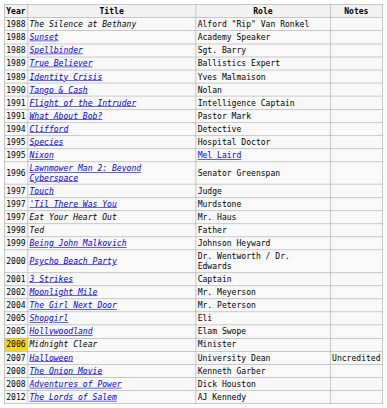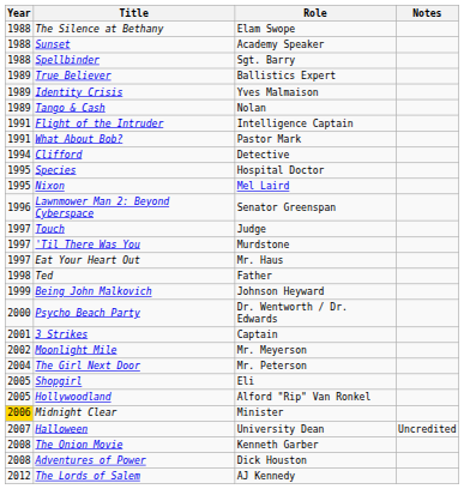 <table class="wikitable sortable">
 <tr>
 <th>Year</th>
 <th>Title</th>
 <th>Role</th>
 <th>Notes</th>
 </tr>
 <tr>
 <td>1988</td>
 <td><em>The Silence at Bethany</em></td>
-<td>Alford "Rip" Van Ronkel</td>
+<td>Elam Swope</td>
 <td></td>
 </tr>
 <tr>
 <td>1988</td>
 <td><a href='#'><em>Sunset</em></a></td>
 <td>Academy Speaker</td>
 <td></td>
 </tr>
 <tr>
 <td>1988</td>
 <td><a href='#'><em>Spellbinder</em></a></td>
 <td>Sgt. Barry</td>
 <td></td>
 </tr>
 <tr>
 <td>1989</td>
 <td><a href='#'><em>True Believer</em></a></td>
 <td>Ballistics Expert</td>
 <td></td>
 </tr>
 <tr>
 <td>1989</td>
 <td><a href='#'><em>Identity Crisis</em></a></td>
 <td>Yves Malmaison</td>
 <td></td>
 </tr>
 <tr>
-<td>1990</td>
+<td>1989</td>
 <td><em><a href='#'>Tango & Cash</a></em></td>
 <td>Nolan</td>
 <td></td>
 </tr>
 <tr>
 <td>1991</td>
 <td><em><a href='#'>Flight of the Intruder</a></em></td>
 <td>Intelligence Captain</td>
 <td></td>
 </tr>
 <tr>
 <td>1991</td>
 <td><em><a href='#'>What About Bob?</a></em></td>
 <td>Pastor Mark</td>
 <td></td>
 </tr>
 <tr>
 <td>1994</td>
 <td><a href='#'><em>Clifford</em></a></td>
 <td>Detective</td>
 <td></td>
 </tr>
 <tr>
 <td>1995</td>
 <td><a href='#'><em>Species</em></a></td>
 <td>Hospital Doctor</td>
 <td></td>
 </tr>
 <tr>
 <td>1995</td>
 <td><a href='#'><em>Nixon</em></a></td>
 <td><a href='#'>Mel Laird</a></td>
 <td></td>
 </tr>
 <tr>
 <td>1996</td>
 <td><em><a href='#'>Lawnmower Man 2: Beyond Cyberspace</a></em></td>
 <td>Senator Greenspan</td>
 <td></td>
 </tr>
 <tr>
 <td>1997</td>
 <td><a href='#'><em>Touch</em></a></td>
 <td>Judge</td>
 <td></td>
 </tr>
 <tr>
 <td>1997</td>
 <td><em><a href='#'>'Til There Was You</a></em></td>
 <td>Murdstone</td>
 <td></td>
 </tr>
 <tr>
 <td>1997</td>
 <td><em>Eat Your Heart Out</em></td>
 <td>Mr. Haus</td>
 <td></td>
 </tr>
 <tr>
 <td>1998</td>
 <td><em>Ted</em></td>
 <td>Father</td>
 <td></td>
 </tr>
 <tr>
 <td>1999</td>
 <td><em><a href='#'>Being John Malkovich</a></em></td>
 <td>Johnson Heyward</td>
 <td></td>
 </tr>
 <tr>
 <td>2000</td>
 <td><em><a href='#'>Psycho Beach Party</a></em></td>
 <td>Dr. Wentworth / Dr. Edwards</td>
 <td></td>
 </tr>
 <tr>
 <td>2001</td>
 <td><a href='#'><em>3 Strikes</em></a></td>
 <td>Captain</td>
 <td></td>
 </tr>
 <tr>
 <td>2002</td>
 <td><a href='#'><em>Moonlight Mile</em></a></td>
 <td>Mr. Meyerson</td>
 <td></td>
 </tr>
 <tr>
 <td>2004</td>
 <td><a href='#'><em>The Girl Next Door</em></a></td>
 <td>Mr. Peterson</td>
 <td></td>
 </tr>
 <tr>
 <td>2005</td>
 <td><em><a href='#'>Shopgirl</a></em></td>
 <td>Eli</td>
 <td></td>
 </tr>
 <tr>
 <td>2005</td>
 <td><em><a href='#'>Hollywoodland</a></em></td>
-<td>Elam Swope</td>
+<td>Alford "Rip" Van Ronkel</td>
 <td></td>
 </tr>
 <tr>
 <td style="background: gold;">2006</td>
 <td><em>Midnight Clear</em></td>
 <td>Minister</td>
 <td></td>
 </tr>
 <tr>
 <td>2007</td>
 <td><a href='#'><em>Halloween</em></a></td>
 <td>University Dean</td>
 <td>Uncredited</td>
 </tr>
 <tr>
 <td>2008</td>
 <td><em><a href='#'>The Onion Movie</a></em></td>
 <td>Kenneth Garber</td>
 <td></td>
 </tr>
 <tr>
 <td>2008</td>
 <td><em><a href='#'>Adventures of Power</a></em></td>
 <td>Dick Houston</td>
 <td></td>
 </tr>
 <tr>
 <td>2012</td>
 <td><a href='#'><em>The Lords of Salem</em></a></td>
 <td>AJ Kennedy</td>
 <td></td>
 </tr>
 </table>
